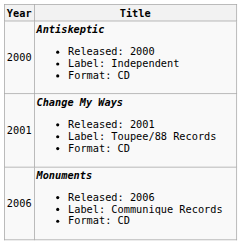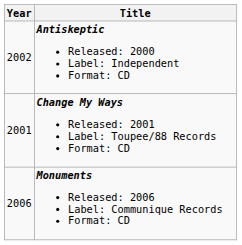 <table class="wikitable">
 <tr>
 <th>Year</th>
 <th style="width:250px;">Title</th>
 </tr>
 <tr>
-<td>2000</td>
+<td>2002</td>
 <td><strong><em>Antiskeptic</em></strong><br><ul><li>Released: 2000</li><li>Label: Independent</li><li>Format: CD</li></ul></td>
 </tr>
 <tr>
 <td>2001</td>
 <td><strong><em>Change My Ways</em></strong><br><ul><li>Released: 2001</li><li>Label: Toupee/88 Records</li><li>Format: CD</li></ul></td>
 </tr>
 <tr>
 <td>2006</td>
 <td><strong><em>Monuments</em></strong><br><ul><li>Released: 2006</li><li>Label: Communique Records</li><li>Format: CD</li></ul></td>
 </tr>
 </table>
